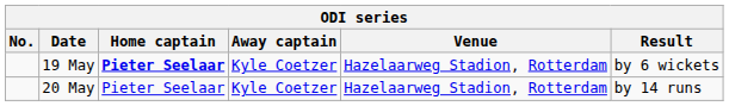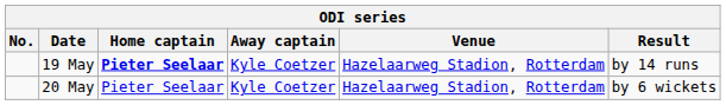 <table class="wikitable">
 <tr>
 <th colspan="9">ODI series</th>
 </tr>
 <tr>
 <th>No.</th>
 <th>Date</th>
 <th>Home captain</th>
 <th>Away captain</th>
 <th>Venue</th>
 <th>Result</th>
 </tr>
 <tr>
 <td></td>
 <td>19 May</td>
 <td><strong><a href='#'>Pieter Seelaar</a></strong></td>
 <td><a href='#'>Kyle Coetzer</a></td>
 <td><a href='#'>Hazelaarweg Stadion</a>, <a href='#'>Rotterdam</a></td>
-<td> by 6 wickets</td>
+<td> by 14 runs</td>
 </tr>
 <tr>
 <td></td>
 <td>20 May</td>
 <td><a href='#'>Pieter Seelaar</a></td>
 <td><a href='#'>Kyle Coetzer</a></td>
 <td><a href='#'>Hazelaarweg Stadion</a>, <a href='#'>Rotterdam</a></td>
-<td> by 14 runs</td>
+<td> by 6 wickets</td>
 </tr>
 </table>
